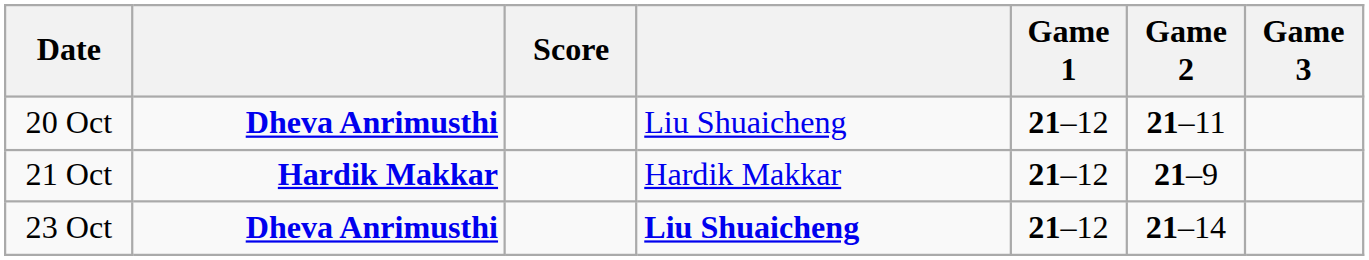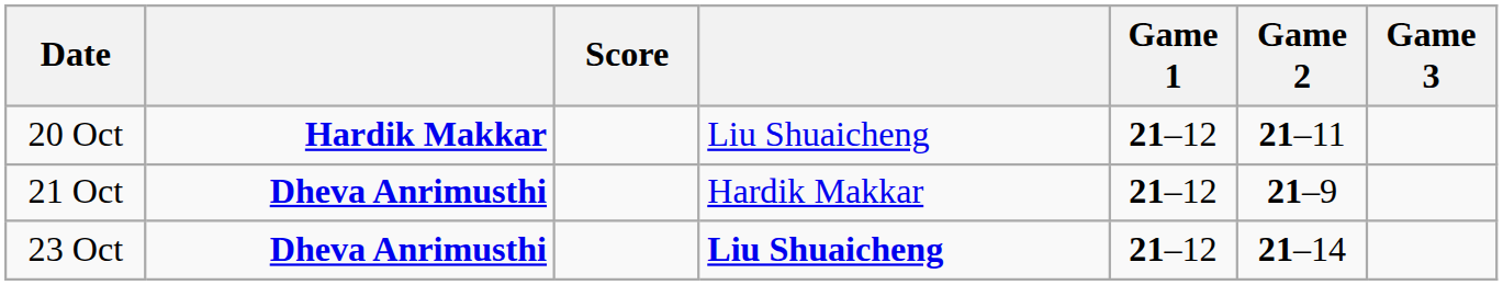 <table class="wikitable" style="text-align:center; font-size:90% ">
 <tr>
 <th width="60">Date</th>
 <th align="right" width="200"></th>
 <th width="60">Score</th>
 <th align="left" width="200"></th>
 <th width="50">Game 1</th>
 <th width="50">Game 2</th>
 <th width="50">Game 3</th>
 </tr>
 <tr>
 <td>20 Oct</td>
-<td align="right"><strong><a href='#'>Dheva Anrimusthi</a> </strong></td>
+<td align="right"><strong><a href='#'>Hardik Makkar</a> </strong></td>
 <td align="center"></td>
 <td align="left"> <a href='#'>Liu Shuaicheng</a></td>
 <td><strong>21</strong>–12</td>
 <td><strong>21</strong>–11</td>
 <td></td>
 </tr>
 <tr>
 <td>21 Oct</td>
-<td align="right"><strong><a href='#'>Hardik Makkar</a> </strong></td>
+<td align="right"><strong><a href='#'>Dheva Anrimusthi</a> </strong></td>
 <td align="center"></td>
 <td align="left"> <a href='#'>Hardik Makkar</a></td>
 <td><strong>21</strong>–12</td>
 <td><strong>21</strong>–9</td>
 <td></td>
 </tr>
 <tr>
 <td>23 Oct</td>
 <td align="right"><strong><a href='#'>Dheva Anrimusthi</a> </strong></td>
 <td align="center"></td>
 <td align="left"><strong> <a href='#'>Liu Shuaicheng</a></strong></td>
 <td><strong>21</strong>–12</td>
 <td><strong>21</strong>–14</td>
 <td></td>
 </tr>
 </table>
